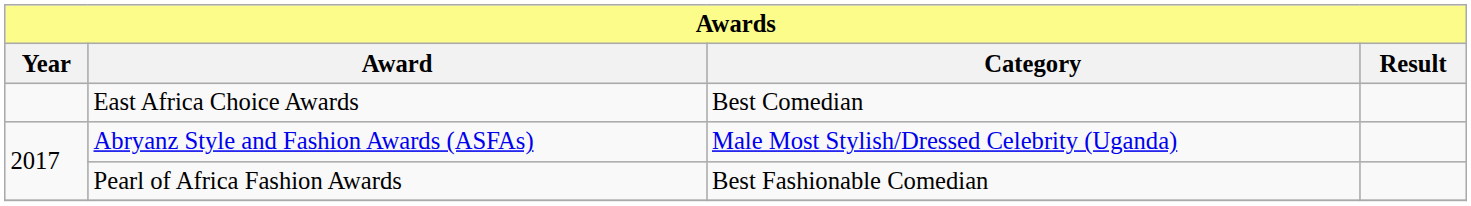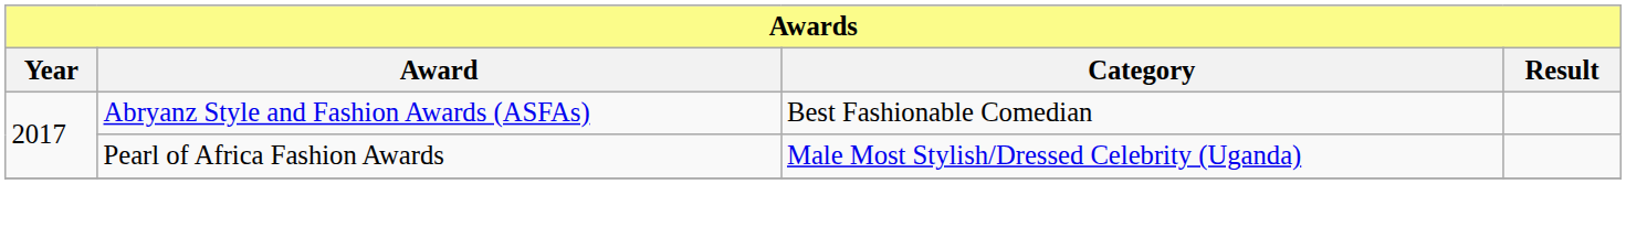 <table class="wikitable" width="60%">
 <tr>
 <th colspan="4" style="background: #FBFC8A;">Awards</th>
 </tr>
 <tr style="background:#ccc; text-align:center;">
 <th>Year</th>
 <th>Award</th>
 <th>Category</th>
 <th>Result</th>
 </tr>
 <tr>
-<td></td>
-<td>East Africa Choice Awards</td>
-<td>Best Comedian</td>
-<td></td>
-</tr>
-<tr>
 <td rowspan="2">2017</td>
 <td><a href='#'>Abryanz Style and Fashion Awards (ASFAs)</a></td>
-<td><a href='#'>Male Most Stylish/Dressed Celebrity (Uganda)</a></td>
+<td>Best Fashionable Comedian</td>
 <td></td>
 </tr>
 <tr>
 <td>Pearl of Africa Fashion Awards</td>
-<td>Best Fashionable Comedian</td>
+<td><a href='#'>Male Most Stylish/Dressed Celebrity (Uganda)</a></td>
 <td></td>
 </tr>
 <tr>
 </tr>
 </table>
